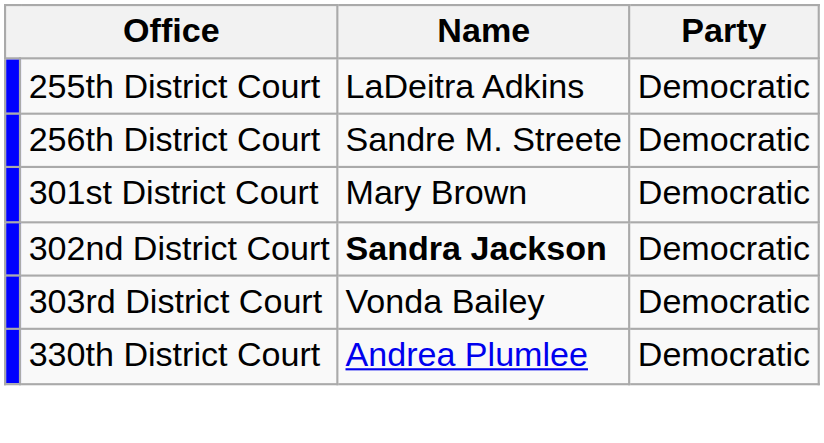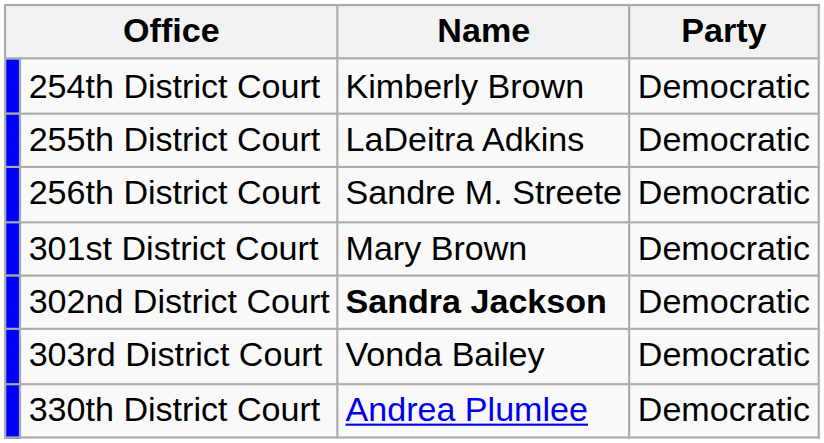 <table class="wikitable">
 <tr>
 <th colspan="2">Office</th>
 <th>Name</th>
 <th>Party</th>
+</tr>
+<tr>
+<td bgcolor="blue"></td>
+<td>254th District Court</td>
+<td>Kimberly Brown</td>
+<td>Democratic</td>
 </tr>
 <tr>
 <td bgcolor="blue"></td>
 <td>255th District Court</td>
 <td>LaDeitra Adkins</td>
 <td>Democratic</td>
 </tr>
 <tr>
 <td bgcolor="blue"></td>
 <td>256th District Court</td>
 <td>Sandre M. Streete</td>
 <td>Democratic</td>
 </tr>
 <tr>
 <td bgcolor="blue"></td>
 <td>301st District Court</td>
 <td>Mary Brown</td>
 <td>Democratic</td>
 </tr>
 <tr>
 <td bgcolor="blue"></td>
 <td>302nd District Court</td>
 <td><strong>Sandra Jackson</strong></td>
 <td>Democratic</td>
 </tr>
 <tr>
 <td bgcolor="blue"></td>
 <td>303rd District Court</td>
 <td>Vonda Bailey</td>
 <td>Democratic</td>
 </tr>
 <tr>
 <td bgcolor="blue"></td>
 <td>330th District Court</td>
 <td><a href='#'>Andrea Plumlee</a></td>
 <td>Democratic</td>
 </tr>
 </table>
